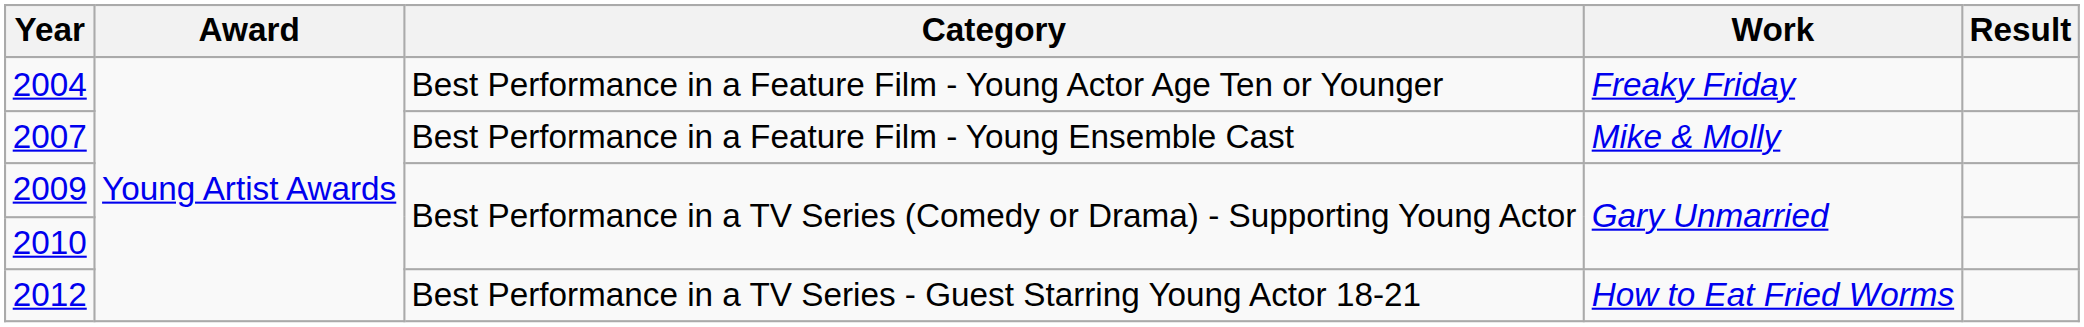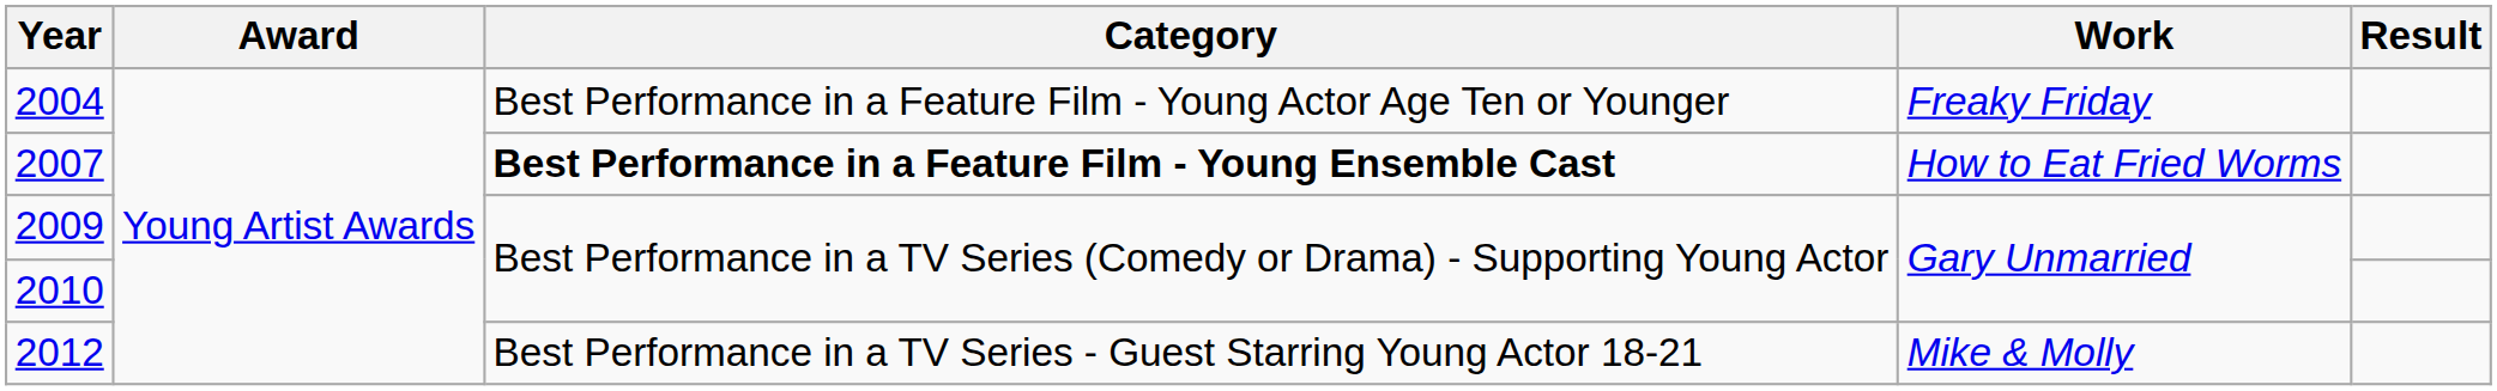 <table class="wikitable sortable">
 <tr>
 <th>Year</th>
 <th>Award</th>
 <th>Category</th>
 <th>Work</th>
 <th>Result</th>
 </tr>
 <tr>
 <td><a href='#'>2004</a></td>
 <td rowspan="5"><a href='#'>Young Artist Awards</a></td>
 <td>Best Performance in a Feature Film - Young Actor Age Ten or Younger</td>
 <td><em><a href='#'>Freaky Friday</a></em></td>
 <td></td>
 </tr>
 <tr>
 <td><a href='#'>2007</a></td>
-<td>Best Performance in a Feature Film - Young Ensemble Cast</td>
-<td><em><a href='#'>Mike & Molly</a></em></td>
+<td><strong>Best Performance in a Feature Film - Young Ensemble Cast</strong></td>
+<td><em><a href='#'>How to Eat Fried Worms</a></em></td>
 <td></td>
 </tr>
 <tr>
 <td><a href='#'>2009</a></td>
 <td rowspan="2">Best Performance in a TV Series (Comedy or Drama) - Supporting Young Actor</td>
 <td rowspan="2"><em><a href='#'>Gary Unmarried</a></em></td>
 <td></td>
 </tr>
 <tr>
 <td><a href='#'>2010</a></td>
 <td></td>
 </tr>
 <tr>
 <td><a href='#'>2012</a></td>
 <td>Best Performance in a TV Series - Guest Starring Young Actor 18-21</td>
-<td><em><a href='#'>How to Eat Fried Worms</a></em></td>
+<td><em><a href='#'>Mike & Molly</a></em></td>
 <td></td>
 </tr>
 </table>
